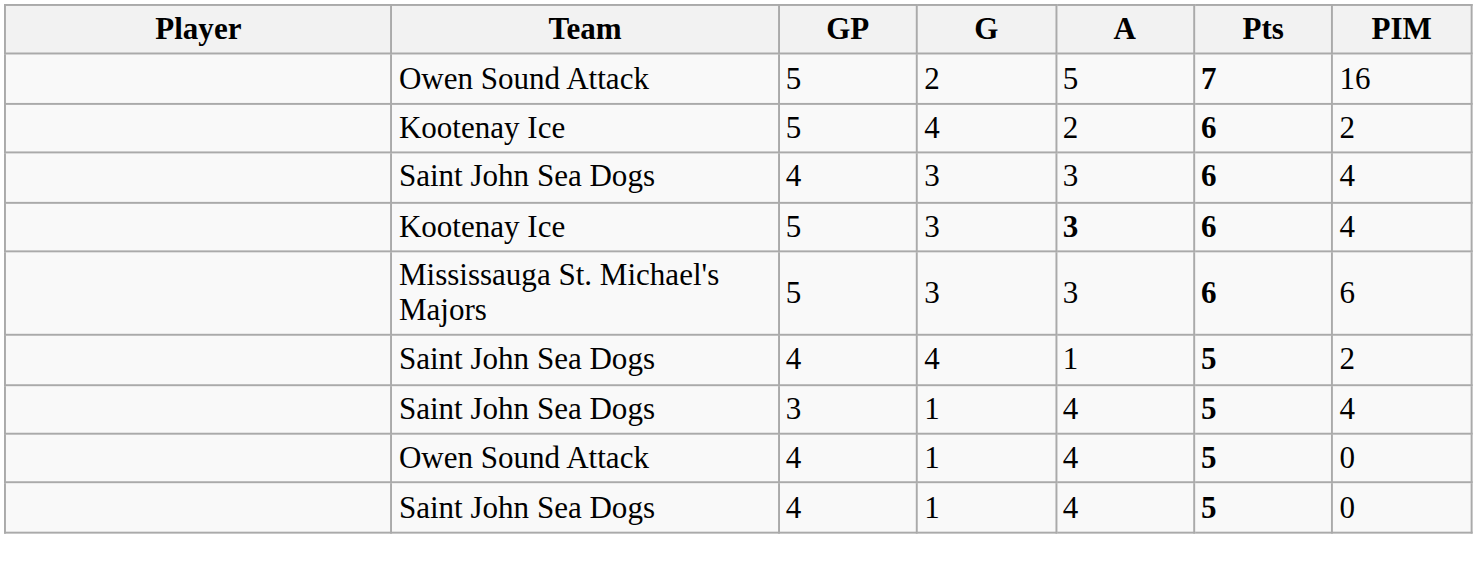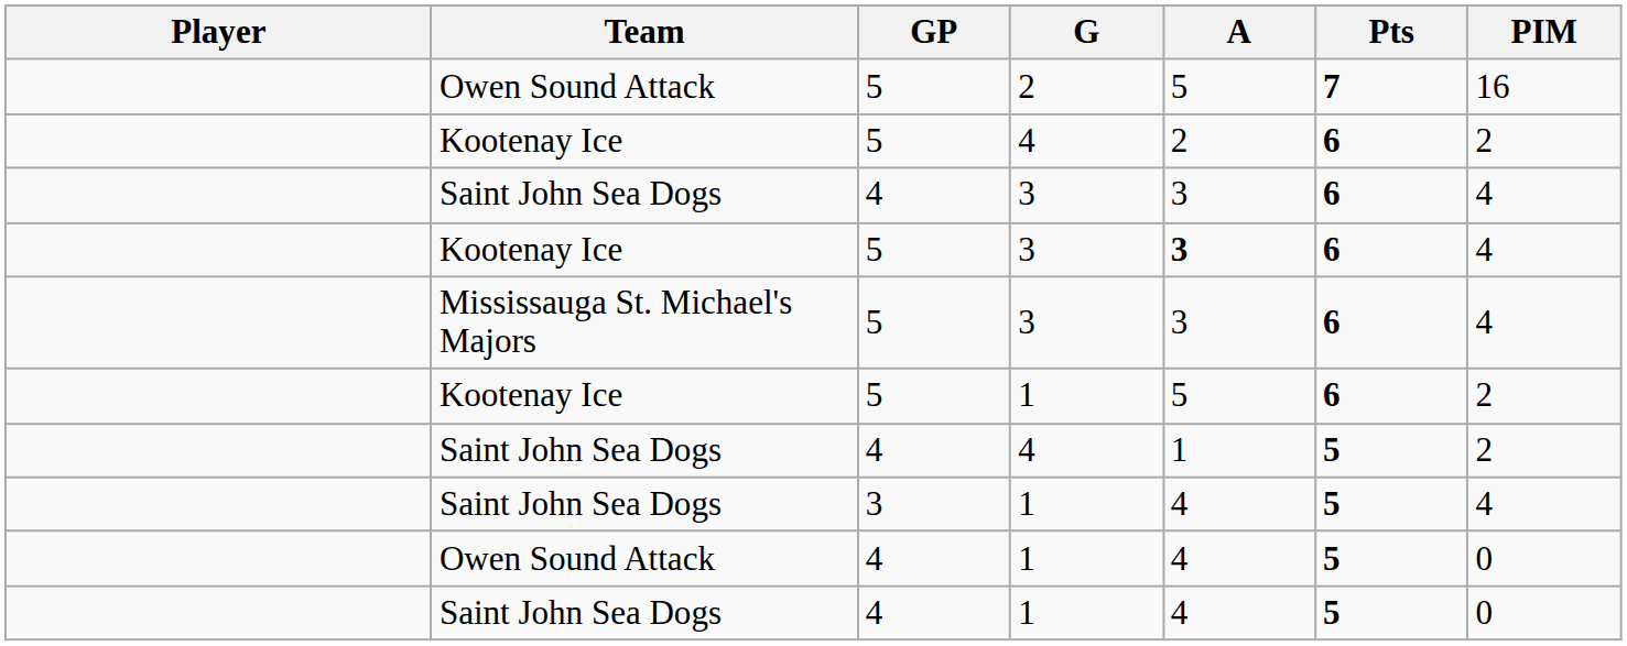 <table class="wikitable sortable">
 <tr>
 <th style="width:12em">Player</th>
 <th style="width:12em">Team</th>
 <th style="width:4em">GP</th>
 <th style="width:4em">G</th>
 <th style="width:4em">A</th>
 <th style="width:4em">Pts</th>
 <th style="width:4em">PIM</th>
 </tr>
 <tr>
 <td></td>
 <td align=left>Owen Sound Attack</td>
 <td>5</td>
 <td>2</td>
 <td>5</td>
 <td><strong>7</strong></td>
 <td>16</td>
 </tr>
 <tr>
 <td></td>
 <td align=left>Kootenay Ice</td>
 <td>5</td>
 <td>4</td>
 <td>2</td>
 <td><strong>6</strong></td>
 <td>2</td>
 </tr>
 <tr>
 <td></td>
 <td align=left>Saint John Sea Dogs</td>
 <td>4</td>
 <td>3</td>
 <td>3</td>
 <td><strong>6</strong></td>
 <td>4</td>
 </tr>
 <tr>
 <td></td>
 <td align=left>Kootenay Ice</td>
 <td>5</td>
 <td>3</td>
 <td><strong>3</strong></td>
 <td><strong>6</strong></td>
 <td>4</td>
 </tr>
 <tr>
 <td></td>
 <td align=left>Mississauga St. Michael's Majors</td>
 <td>5</td>
 <td>3</td>
 <td>3</td>
 <td><strong>6</strong></td>
-<td>6</td>
+<td>4</td>
+</tr>
+<tr>
+<td></td>
+<td align=left>Kootenay Ice</td>
+<td>5</td>
+<td>1</td>
+<td>5</td>
+<td><strong>6</strong></td>
+<td>2</td>
 </tr>
 <tr>
 <td></td>
 <td align=left>Saint John Sea Dogs</td>
 <td>4</td>
 <td>4</td>
 <td>1</td>
 <td><strong>5</strong></td>
 <td>2</td>
 </tr>
 <tr>
 <td></td>
 <td align=left>Saint John Sea Dogs</td>
 <td>3</td>
 <td>1</td>
 <td>4</td>
 <td><strong>5</strong></td>
 <td>4</td>
 </tr>
 <tr>
 <td></td>
 <td align=left>Owen Sound Attack</td>
 <td>4</td>
 <td>1</td>
 <td>4</td>
 <td><strong>5</strong></td>
 <td>0</td>
 </tr>
 <tr>
 <td></td>
 <td align=left>Saint John Sea Dogs</td>
 <td>4</td>
 <td>1</td>
 <td>4</td>
 <td><strong>5</strong></td>
 <td>0</td>
 </tr>
 </table>
